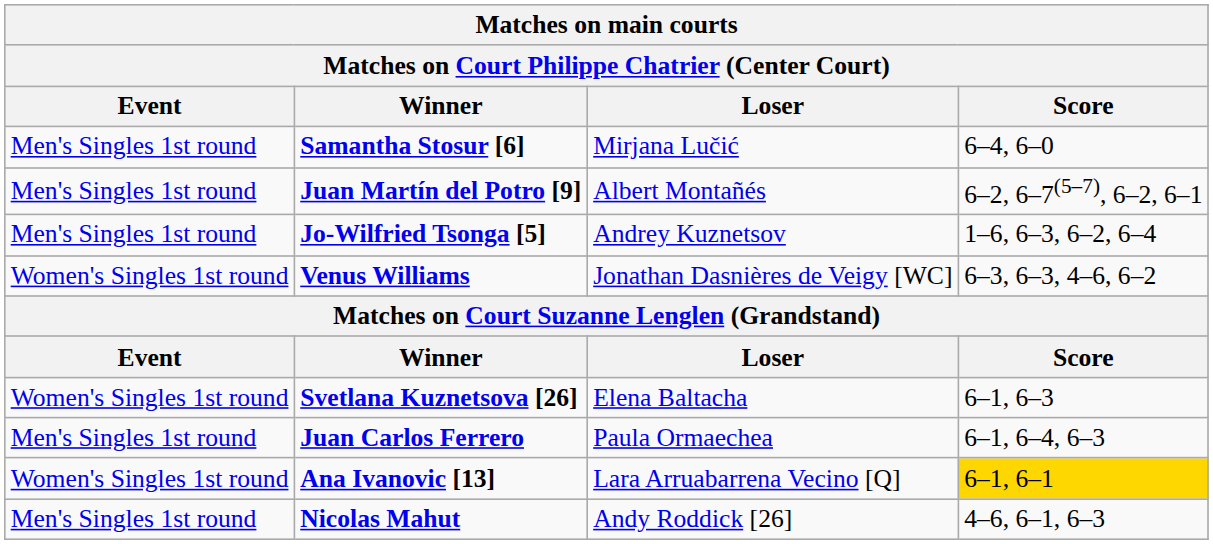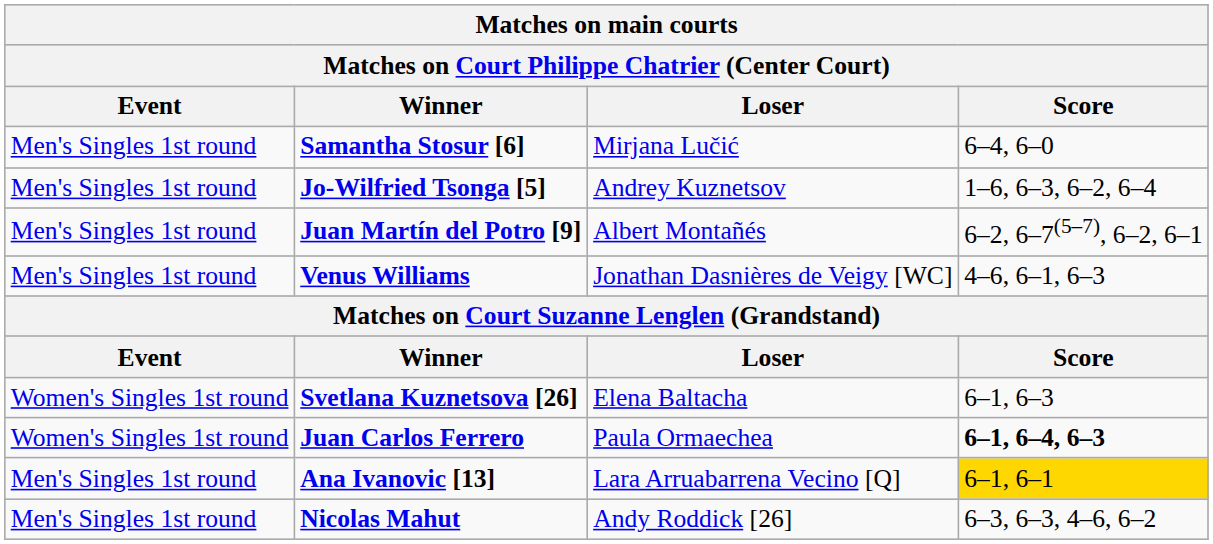 <table class="wikitable">
 <tr>
 <th colspan=4 style=white-space:nowrap>Matches on main courts</th>
 </tr>
 <tr>
 <th colspan=4>Matches on <a href='#'>Court Philippe Chatrier</a> (Center Court)</th>
 </tr>
 <tr>
 <th>Event</th>
 <th>Winner</th>
 <th>Loser</th>
 <th>Score</th>
 </tr>
 <tr>
 <td><a href='#'>Men's Singles 1st round</a></td>
 <td> <strong><a href='#'>Samantha Stosur</a> [6]</strong></td>
 <td> <a href='#'>Mirjana Lučić</a></td>
 <td>6–4, 6–0</td>
 </tr>
 <tr>
 <td><a href='#'>Men's Singles 1st round</a></td>
+<td> <strong><a href='#'>Jo-Wilfried Tsonga</a> [5]</strong></td>
+<td> <a href='#'>Andrey Kuznetsov</a></td>
+<td>1–6, 6–3, 6–2, 6–4</td>
+</tr>
+<tr>
+<td><a href='#'>Men's Singles 1st round</a></td>
 <td> <strong><a href='#'>Juan Martín del Potro</a> [9]</strong></td>
 <td> <a href='#'>Albert Montañés</a></td>
 <td>6–2, 6–7<sup>(5–7)</sup>, 6–2, 6–1</td>
 </tr>
 <tr>
 <td><a href='#'>Men's Singles 1st round</a></td>
-<td> <strong><a href='#'>Jo-Wilfried Tsonga</a> [5]</strong></td>
-<td> <a href='#'>Andrey Kuznetsov</a></td>
-<td>1–6, 6–3, 6–2, 6–4</td>
-</tr>
-<tr>
-<td><a href='#'>Women's Singles 1st round</a></td>
 <td> <strong><a href='#'>Venus Williams</a></strong></td>
 <td> <a href='#'>Jonathan Dasnières de Veigy</a> [WC]</td>
-<td>6–3, 6–3, 4–6, 6–2</td>
+<td>4–6, 6–1, 6–3</td>
 </tr>
 <tr>
 <th colspan=4>Matches on <a href='#'>Court Suzanne Lenglen</a> (Grandstand)</th>
 </tr>
 <tr>
 <th>Event</th>
 <th>Winner</th>
 <th>Loser</th>
 <th>Score</th>
 </tr>
 <tr>
 <td><a href='#'>Women's Singles 1st round</a></td>
 <td> <strong><a href='#'>Svetlana Kuznetsova</a> [26]</strong></td>
 <td> <a href='#'>Elena Baltacha</a></td>
 <td>6–1, 6–3</td>
 </tr>
 <tr>
-<td><a href='#'>Men's Singles 1st round</a></td>
+<td><a href='#'>Women's Singles 1st round</a></td>
 <td> <strong><a href='#'>Juan Carlos Ferrero</a></strong></td>
 <td> <a href='#'>Paula Ormaechea</a></td>
-<td>6–1, 6–4, 6–3</td>
+<td><strong>6–1, 6–4, 6–3</strong></td>
 </tr>
 <tr>
-<td><a href='#'>Women's Singles 1st round</a></td>
+<td><a href='#'>Men's Singles 1st round</a></td>
 <td> <strong><a href='#'>Ana Ivanovic</a> [13]</strong></td>
 <td> <a href='#'>Lara Arruabarrena Vecino</a> [Q]</td>
 <td style="background: gold;">6–1, 6–1</td>
 </tr>
 <tr>
 <td><a href='#'>Men's Singles 1st round</a></td>
 <td> <strong><a href='#'>Nicolas Mahut</a></strong></td>
 <td> <a href='#'>Andy Roddick</a> [26]</td>
-<td>4–6, 6–1, 6–3</td>
+<td>6–3, 6–3, 4–6, 6–2</td>
 </tr>
 </table>
